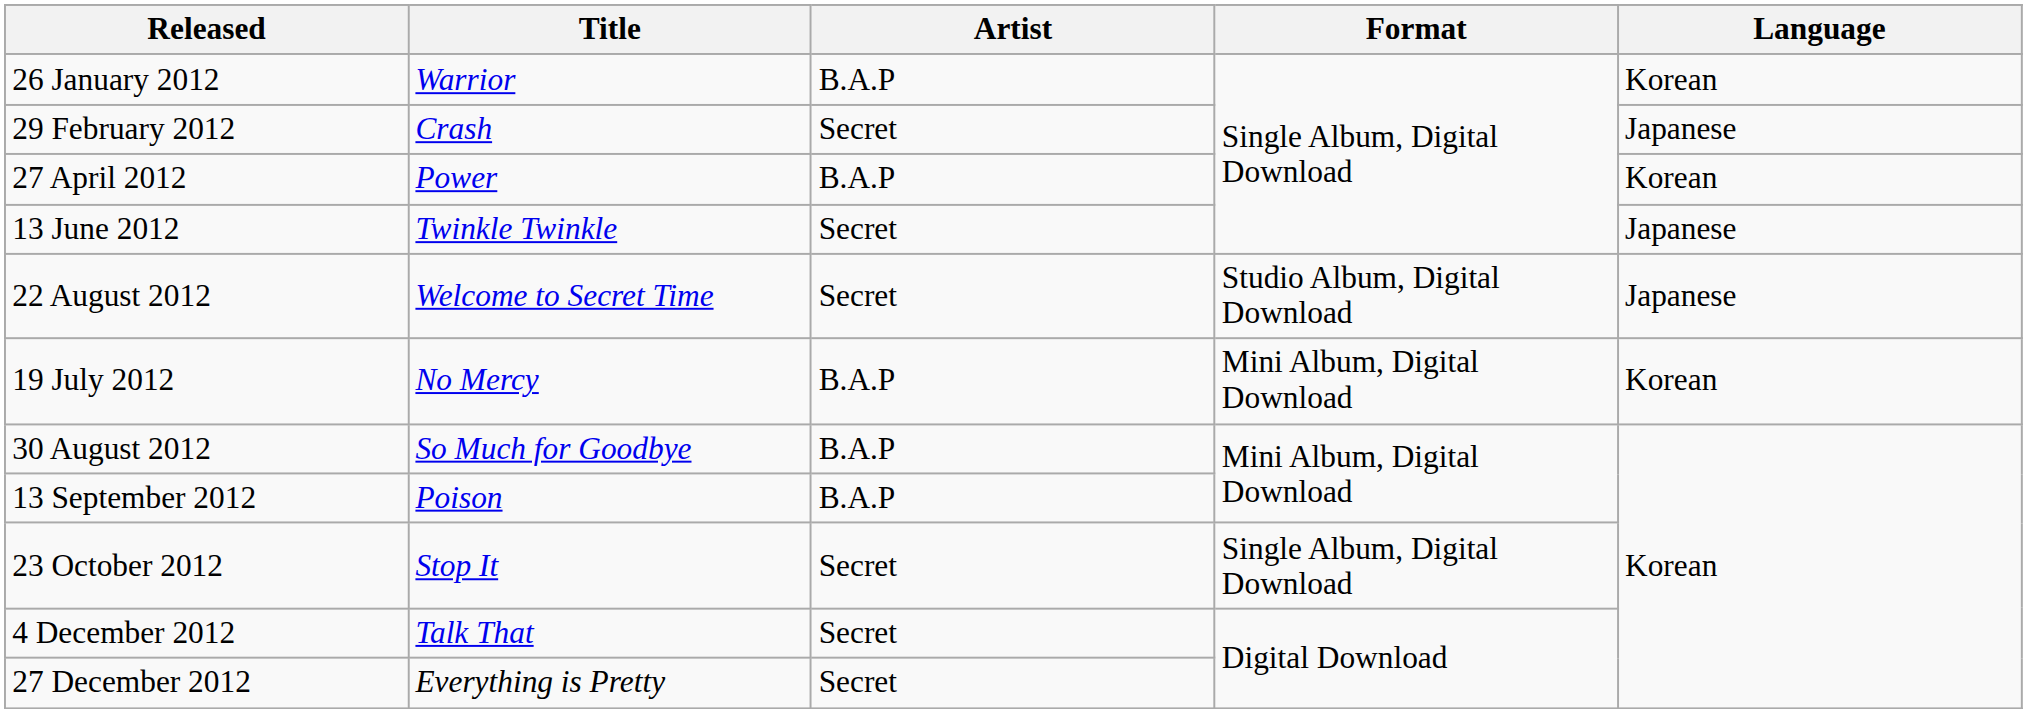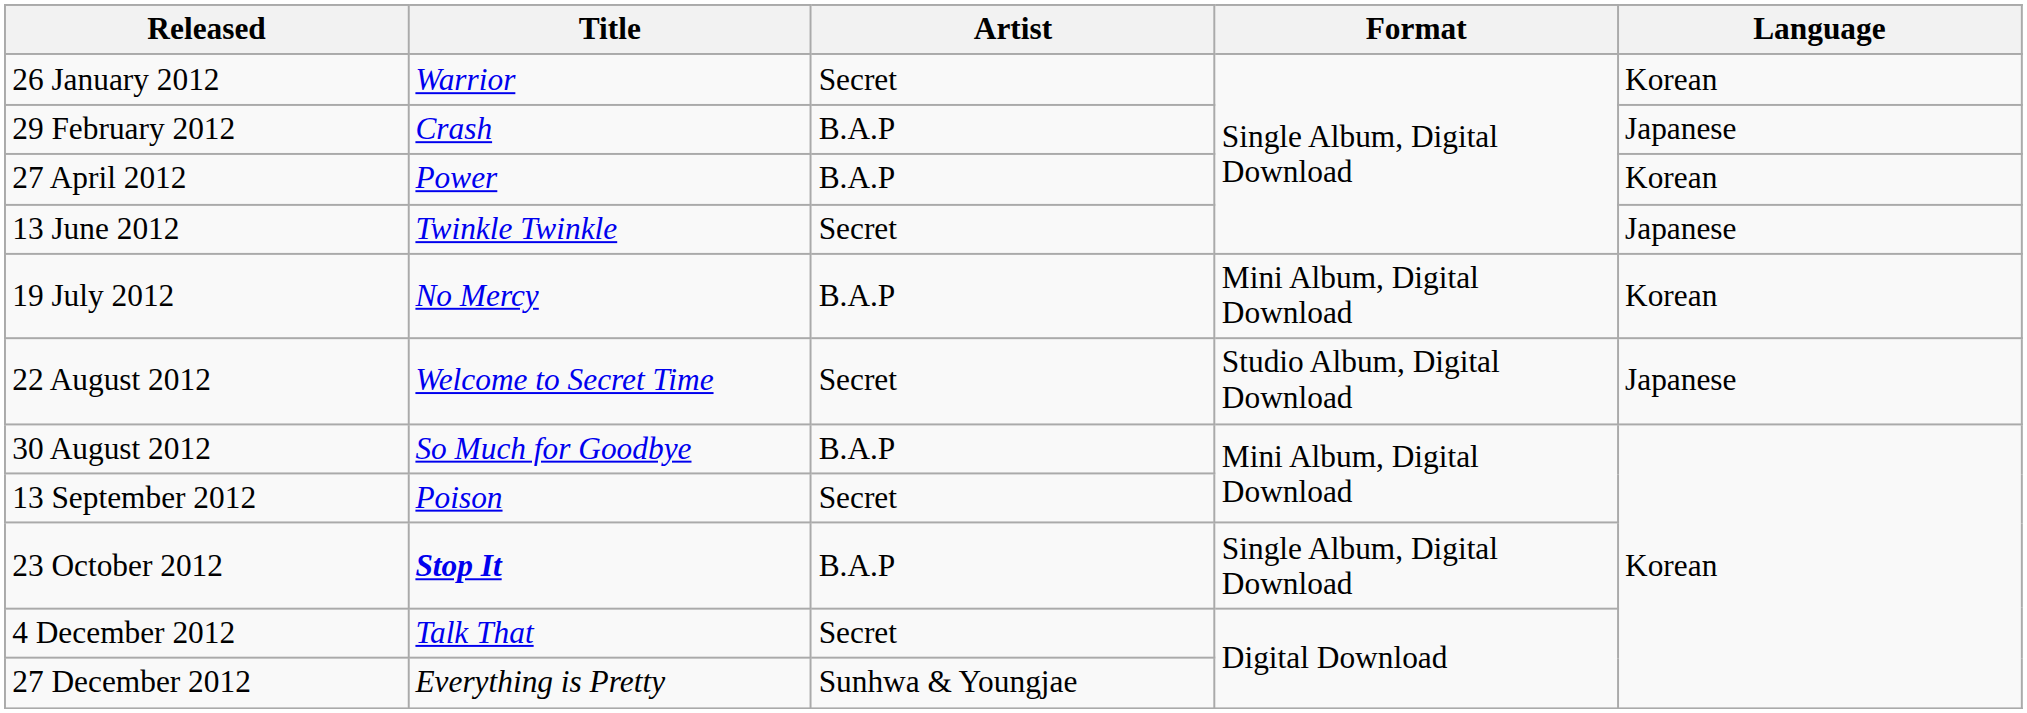 <table class="wikitable sortable" align="left center" style="width:65%;">
 <tr>
 <th style="width:20%;">Released</th>
 <th style="width:20%;">Title</th>
 <th style="width:20%;">Artist</th>
 <th style="width:20%;">Format</th>
 <th style="width:20%;">Language</th>
 </tr>
 <tr>
 <td>26 January 2012</td>
 <td><em><a href='#'>Warrior</a></em></td>
-<td>B.A.P</td>
+<td>Secret</td>
 <td rowspan="4">Single Album, Digital Download</td>
 <td>Korean</td>
 </tr>
 <tr>
 <td>29 February 2012</td>
 <td><em><a href='#'>Crash</a></em></td>
-<td>Secret</td>
+<td>B.A.P</td>
 <td>Japanese</td>
 </tr>
 <tr>
 <td>27 April 2012</td>
 <td><em><a href='#'>Power</a></em></td>
 <td>B.A.P</td>
 <td>Korean</td>
 </tr>
 <tr>
 <td>13 June 2012</td>
 <td><em><a href='#'>Twinkle Twinkle</a></em></td>
 <td>Secret</td>
 <td>Japanese</td>
 </tr>
 <tr>
+<td>19 July 2012</td>
+<td><em><a href='#'>No Mercy</a></em></td>
+<td>B.A.P</td>
+<td>Mini Album, Digital Download</td>
+<td>Korean</td>
+</tr>
+<tr>
 <td>22 August 2012</td>
 <td><em><a href='#'>Welcome to Secret Time</a></em></td>
 <td>Secret</td>
 <td>Studio Album, Digital Download</td>
 <td>Japanese</td>
-</tr>
-<tr>
-<td>19 July 2012</td>
-<td><em><a href='#'>No Mercy</a></em></td>
-<td>B.A.P</td>
-<td>Mini Album, Digital Download</td>
-<td>Korean</td>
 </tr>
 <tr>
 <td>30 August 2012</td>
 <td><em><a href='#'>So Much for Goodbye</a></em></td>
 <td>B.A.P</td>
 <td rowspan="2">Mini Album, Digital Download</td>
 <td rowspan="5">Korean</td>
 </tr>
 <tr>
 <td>13 September 2012</td>
 <td><em><a href='#'>Poison</a></em></td>
-<td>B.A.P</td>
+<td>Secret</td>
 </tr>
 <tr>
 <td>23 October 2012</td>
-<td><em><a href='#'>Stop It</a></em></td>
-<td>Secret</td>
+<td><strong><em><a href='#'>Stop It</a></em></strong></td>
+<td>B.A.P</td>
 <td>Single Album, Digital Download</td>
 </tr>
 <tr>
 <td>4 December 2012</td>
 <td><em><a href='#'>Talk That</a></em></td>
 <td>Secret</td>
 <td rowspan="2">Digital Download</td>
 </tr>
 <tr>
 <td>27 December 2012</td>
 <td><em>Everything is Pretty</em></td>
-<td>Secret</td>
+<td>Sunhwa & Youngjae</td>
 </tr>
 <tr>
 </tr>
 </table>
